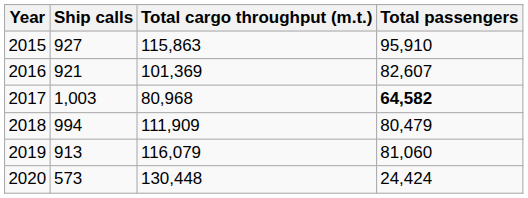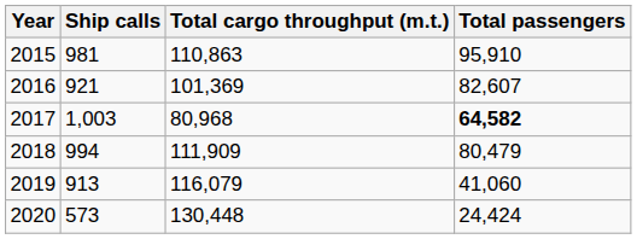 <table class="wikitable sortable">
 <tr>
 <th>Year</th>
 <th>Ship calls</th>
 <th>Total cargo throughput (m.t.)</th>
 <th>Total passengers</th>
 </tr>
 <tr>
 <td>2015 </td>
-<td>927</td>
-<td>115,863</td>
+<td>981</td>
+<td>110,863</td>
 <td>95,910</td>
 </tr>
 <tr>
 <td>2016 </td>
 <td>921</td>
 <td>101,369</td>
 <td>82,607</td>
 </tr>
 <tr>
 <td>2017 </td>
 <td>1,003</td>
 <td>80,968</td>
 <td><strong>64,582</strong></td>
 </tr>
 <tr>
 <td>2018 </td>
 <td>994</td>
 <td>111,909</td>
 <td>80,479</td>
 </tr>
 <tr>
 <td>2019 </td>
 <td>913</td>
 <td>116,079</td>
-<td>81,060</td>
+<td>41,060</td>
 </tr>
 <tr>
 <td>2020 </td>
 <td>573</td>
 <td>130,448</td>
 <td>24,424</td>
 </tr>
 </table>
